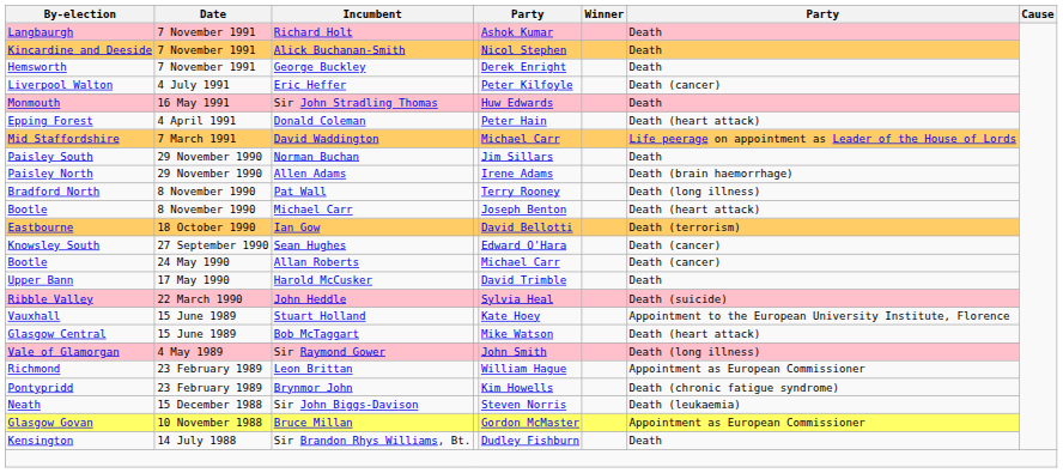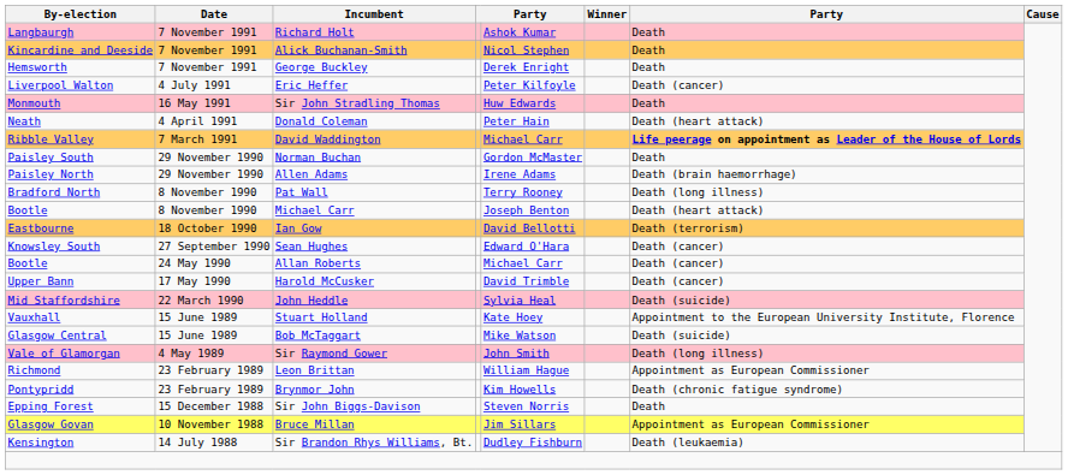 <table class="wikitable">
 <tr>
 <th>By-election</th>
 <th>Date</th>
 <th>Incumbent</th>
 <th colspan=2>Party</th>
 <th>Winner</th>
 <th colspan=2>Party</th>
 <th>Cause</th>
 </tr>
 <tr bgcolor=pink>
 <td><a href='#'>Langbaurgh</a></td>
 <td>7 November 1991</td>
 <td><a href='#'>Richard Holt</a></td>
 <td></td>
 <td><a href='#'>Ashok Kumar</a></td>
 <td></td>
 <td>Death</td>
 </tr>
 <tr bgcolor=ffcc66>
 <td><a href='#'>Kincardine and Deeside</a></td>
 <td>7 November 1991</td>
 <td><a href='#'>Alick Buchanan-Smith</a></td>
 <td></td>
 <td><a href='#'>Nicol Stephen</a></td>
 <td></td>
 <td>Death</td>
 </tr>
 <tr>
 <td><a href='#'>Hemsworth</a></td>
 <td>7 November 1991</td>
 <td><a href='#'>George Buckley</a></td>
 <td></td>
 <td><a href='#'>Derek Enright</a></td>
 <td></td>
 <td>Death</td>
 </tr>
 <tr>
 <td><a href='#'>Liverpool Walton</a></td>
 <td>4 July 1991</td>
 <td><a href='#'>Eric Heffer</a></td>
 <td></td>
 <td><a href='#'>Peter Kilfoyle</a></td>
 <td></td>
 <td>Death (cancer)</td>
 </tr>
 <tr bgcolor=pink>
 <td><a href='#'>Monmouth</a></td>
 <td>16 May 1991</td>
 <td>Sir <a href='#'>John Stradling Thomas</a></td>
 <td></td>
 <td><a href='#'>Huw Edwards</a></td>
 <td></td>
 <td>Death</td>
 </tr>
 <tr>
-<td><a href='#'>Epping Forest</a></td>
+<td><a href='#'>Neath</a></td>
 <td>4 April 1991</td>
 <td><a href='#'>Donald Coleman</a></td>
 <td></td>
 <td><a href='#'>Peter Hain</a></td>
 <td></td>
 <td>Death (heart attack)</td>
 </tr>
 <tr bgcolor=ffcc66>
-<td><a href='#'>Mid Staffordshire</a></td>
+<td><a href='#'>Ribble Valley</a></td>
 <td>7 March 1991</td>
 <td><a href='#'>David Waddington</a></td>
 <td></td>
 <td><a href='#'>Michael Carr</a></td>
 <td></td>
-<td><a href='#'>Life peerage</a> on appointment as <a href='#'>Leader of the House of Lords</a></td>
+<td><strong><a href='#'>Life peerage</a> on appointment as <a href='#'>Leader of the House of Lords</a></strong></td>
 </tr>
 <tr>
 <td><a href='#'>Paisley South</a></td>
 <td>29 November 1990</td>
 <td><a href='#'>Norman Buchan</a></td>
 <td></td>
-<td><a href='#'>Jim Sillars</a></td>
+<td><a href='#'>Gordon McMaster</a></td>
 <td></td>
 <td>Death</td>
 </tr>
 <tr>
 <td><a href='#'>Paisley North</a></td>
 <td>29 November 1990</td>
 <td><a href='#'>Allen Adams</a></td>
 <td></td>
 <td><a href='#'>Irene Adams</a></td>
 <td></td>
 <td>Death (brain haemorrhage)</td>
 </tr>
 <tr>
 <td><a href='#'>Bradford North</a></td>
 <td>8 November 1990</td>
 <td><a href='#'>Pat Wall</a></td>
 <td></td>
 <td><a href='#'>Terry Rooney</a></td>
 <td></td>
 <td>Death (long illness)</td>
 </tr>
 <tr>
 <td><a href='#'>Bootle</a></td>
 <td>8 November 1990</td>
 <td><a href='#'>Michael Carr</a></td>
 <td></td>
 <td><a href='#'>Joseph Benton</a></td>
 <td></td>
 <td>Death (heart attack)</td>
 </tr>
 <tr bgcolor=ffcc66>
 <td><a href='#'>Eastbourne</a></td>
 <td>18 October 1990</td>
 <td><a href='#'>Ian Gow</a></td>
 <td></td>
 <td><a href='#'>David Bellotti</a></td>
 <td></td>
 <td>Death (terrorism)</td>
 </tr>
 <tr>
 <td><a href='#'>Knowsley South</a></td>
 <td>27 September 1990</td>
 <td><a href='#'>Sean Hughes</a></td>
 <td></td>
 <td><a href='#'>Edward O'Hara</a></td>
 <td></td>
 <td>Death (cancer)</td>
 </tr>
 <tr>
 <td><a href='#'>Bootle</a></td>
 <td>24 May 1990</td>
 <td><a href='#'>Allan Roberts</a></td>
 <td></td>
 <td><a href='#'>Michael Carr</a></td>
 <td></td>
 <td>Death (cancer)</td>
 </tr>
 <tr>
 <td><a href='#'>Upper Bann</a></td>
 <td>17 May 1990</td>
 <td><a href='#'>Harold McCusker</a></td>
 <td></td>
 <td><a href='#'>David Trimble</a></td>
 <td></td>
-<td>Death</td>
+<td>Death (cancer)</td>
 </tr>
 <tr bgcolor=pink>
-<td><a href='#'>Ribble Valley</a></td>
+<td><a href='#'>Mid Staffordshire</a></td>
 <td>22 March 1990</td>
 <td><a href='#'>John Heddle</a></td>
 <td></td>
 <td><a href='#'>Sylvia Heal</a></td>
 <td></td>
 <td>Death (suicide)</td>
 </tr>
 <tr>
 <td><a href='#'>Vauxhall</a></td>
 <td>15 June 1989</td>
 <td><a href='#'>Stuart Holland</a></td>
 <td></td>
 <td><a href='#'>Kate Hoey</a></td>
 <td></td>
 <td>Appointment to the European University Institute, Florence</td>
 </tr>
 <tr>
 <td><a href='#'>Glasgow Central</a></td>
 <td>15 June 1989</td>
 <td><a href='#'>Bob McTaggart</a></td>
 <td></td>
 <td><a href='#'>Mike Watson</a></td>
 <td></td>
-<td>Death (heart attack)</td>
+<td>Death (suicide)</td>
 </tr>
 <tr bgcolor=pink>
 <td><a href='#'>Vale of Glamorgan</a></td>
 <td>4 May 1989</td>
 <td>Sir <a href='#'>Raymond Gower</a></td>
 <td></td>
 <td><a href='#'>John Smith</a></td>
 <td></td>
 <td>Death (long illness)</td>
 </tr>
 <tr>
 <td><a href='#'>Richmond</a></td>
 <td>23 February 1989</td>
 <td><a href='#'>Leon Brittan</a></td>
 <td></td>
 <td><a href='#'>William Hague</a></td>
 <td></td>
 <td>Appointment as European Commissioner</td>
 </tr>
 <tr>
 <td><a href='#'>Pontypridd</a></td>
 <td>23 February 1989</td>
 <td><a href='#'>Brynmor John</a></td>
 <td></td>
 <td><a href='#'>Kim Howells</a></td>
 <td></td>
 <td>Death (chronic fatigue syndrome)</td>
 </tr>
 <tr>
-<td><a href='#'>Neath</a></td>
+<td><a href='#'>Epping Forest</a></td>
 <td>15 December 1988</td>
 <td>Sir <a href='#'>John Biggs-Davison</a></td>
 <td></td>
 <td><a href='#'>Steven Norris</a></td>
 <td></td>
-<td>Death (leukaemia)</td>
+<td>Death</td>
 </tr>
 <tr bgcolor=FFFF66>
 <td><a href='#'>Glasgow Govan</a></td>
 <td>10 November 1988</td>
 <td><a href='#'>Bruce Millan</a></td>
 <td></td>
-<td><a href='#'>Gordon McMaster</a></td>
+<td><a href='#'>Jim Sillars</a></td>
 <td></td>
 <td>Appointment as European Commissioner</td>
 </tr>
 <tr>
 <td><a href='#'>Kensington</a></td>
 <td>14 July 1988</td>
 <td>Sir <a href='#'>Brandon Rhys Williams</a>, Bt.</td>
 <td></td>
 <td><a href='#'>Dudley Fishburn</a></td>
 <td></td>
-<td>Death</td>
+<td>Death (leukaemia)</td>
 </tr>
 <tr>
 <td colspan=9><br></td>
 </tr>
 </table>
